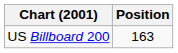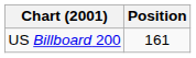 <table class="wikitable" border="1">
 <tr>
 <th>Chart (2001)</th>
 <th>Position</th>
 </tr>
 <tr>
 <td>US <a href='#'><em>Billboard</em> 200</a></td>
-<td align="center">163</td>
+<td align="center">161</td>
 </tr>
 </table>
